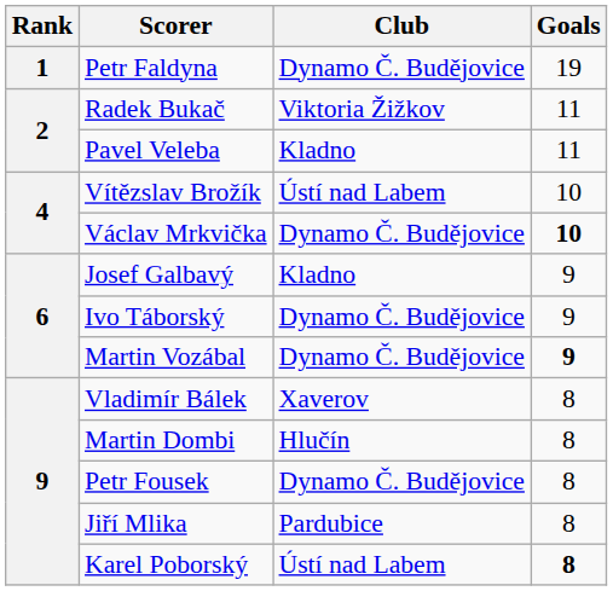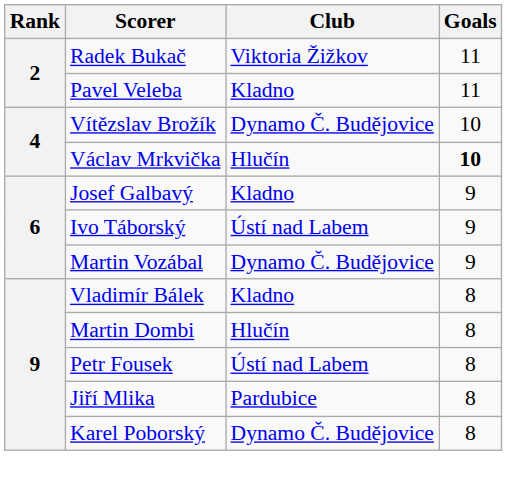 <table class="wikitable" style="text-align:center">
 <tr>
 <th>Rank</th>
 <th>Scorer</th>
 <th>Club</th>
 <th>Goals</th>
-</tr>
-<tr>
-<th>1</th>
-<td align="left"> <a href='#'>Petr Faldyna</a></td>
-<td align="left"><a href='#'>Dynamo Č. Budějovice</a></td>
-<td>19</td>
 </tr>
 <tr>
 <th rowspan="2">2</th>
 <td align="left"> <a href='#'>Radek Bukač</a></td>
 <td align="left"><a href='#'>Viktoria Žižkov</a></td>
 <td>11</td>
 </tr>
 <tr>
 <td align="left"> <a href='#'>Pavel Veleba</a></td>
 <td align="left"><a href='#'>Kladno</a></td>
 <td>11</td>
 </tr>
 <tr>
 <th rowspan="2">4</th>
 <td align="left"> <a href='#'>Vítězslav Brožík</a></td>
-<td align="left"><a href='#'>Ústí nad Labem</a></td>
+<td align="left"><a href='#'>Dynamo Č. Budějovice</a></td>
 <td>10</td>
 </tr>
 <tr>
 <td align="left"> <a href='#'>Václav Mrkvička</a></td>
-<td align="left"><a href='#'>Dynamo Č. Budějovice</a></td>
+<td align="left"><a href='#'>Hlučín</a></td>
 <td><strong>10</strong></td>
 </tr>
 <tr>
 <th rowspan="3">6</th>
 <td align="left"> <a href='#'>Josef Galbavý</a></td>
 <td align="left"><a href='#'>Kladno</a></td>
 <td>9</td>
 </tr>
 <tr>
 <td align="left"> <a href='#'>Ivo Táborský</a></td>
-<td align="left"><a href='#'>Dynamo Č. Budějovice</a></td>
+<td align="left"><a href='#'>Ústí nad Labem</a></td>
 <td>9</td>
 </tr>
 <tr>
 <td align="left"> <a href='#'>Martin Vozábal</a></td>
 <td align="left"><a href='#'>Dynamo Č. Budějovice</a></td>
-<td><strong>9</strong></td>
+<td>9</td>
 </tr>
 <tr>
 <th rowspan="5">9</th>
 <td align="left"> <a href='#'>Vladimír Bálek</a></td>
-<td align="left"><a href='#'>Xaverov</a></td>
+<td align="left"><a href='#'>Kladno</a></td>
 <td>8</td>
 </tr>
 <tr>
 <td align="left"> <a href='#'>Martin Dombi</a></td>
 <td align="left"><a href='#'>Hlučín</a></td>
 <td>8</td>
 </tr>
 <tr>
 <td align="left"> <a href='#'>Petr Fousek</a></td>
-<td align="left"><a href='#'>Dynamo Č. Budějovice</a></td>
+<td align="left"><a href='#'>Ústí nad Labem</a></td>
 <td>8</td>
 </tr>
 <tr>
 <td align="left"> <a href='#'>Jiří Mlika</a></td>
 <td align="left"><a href='#'>Pardubice</a></td>
 <td>8</td>
 </tr>
 <tr>
 <td align="left"> <a href='#'>Karel Poborský</a></td>
-<td align="left"><a href='#'>Ústí nad Labem</a></td>
-<td><strong>8</strong></td>
+<td align="left"><a href='#'>Dynamo Č. Budějovice</a></td>
+<td>8</td>
 </tr>
 </table>
